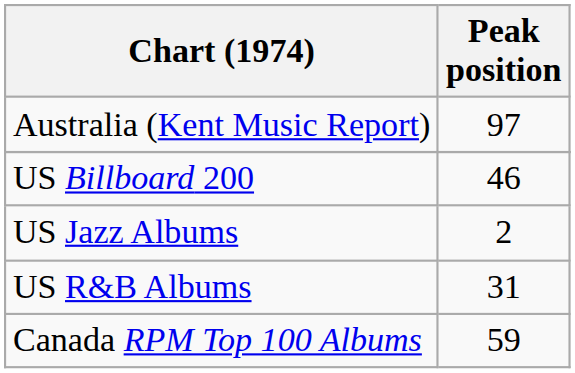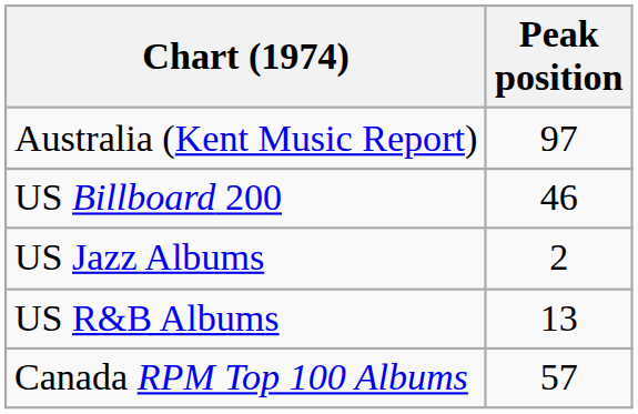 <table class="wikitable">
 <tr>
 <th>Chart (1974)</th>
 <th>Peak<br>position</th>
 </tr>
 <tr>
 <td>Australia (<a href='#'>Kent Music Report</a>)</td>
 <td align="center">97</td>
 </tr>
 <tr>
 </tr>
 <tr>
 <td>US <a href='#'><em>Billboard</em> 200</a></td>
 <td align="center">46</td>
 </tr>
 <tr>
 <td>US <a href='#'>Jazz Albums</a></td>
 <td align="center">2</td>
 </tr>
 <tr>
 <td>US <a href='#'>R&B Albums</a></td>
-<td align="center">31</td>
+<td align="center">13</td>
 </tr>
 <tr>
 <td>Canada <a href='#'><em>RPM Top 100 Albums</em></a></td>
-<td align="center">59</td>
+<td align="center">57</td>
 </tr>
 </table>
